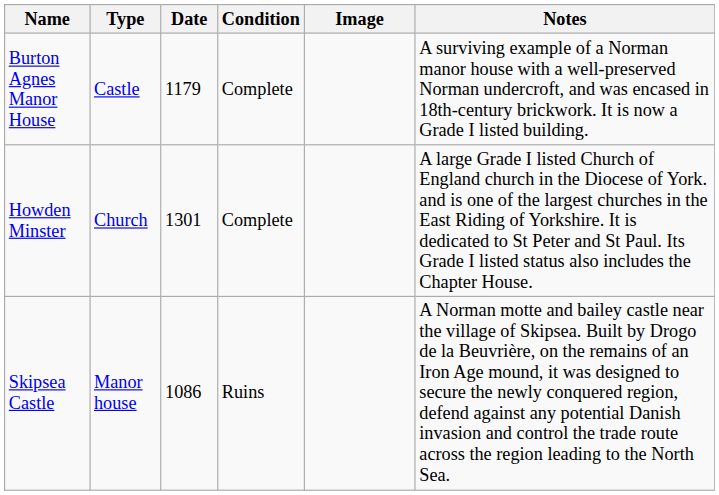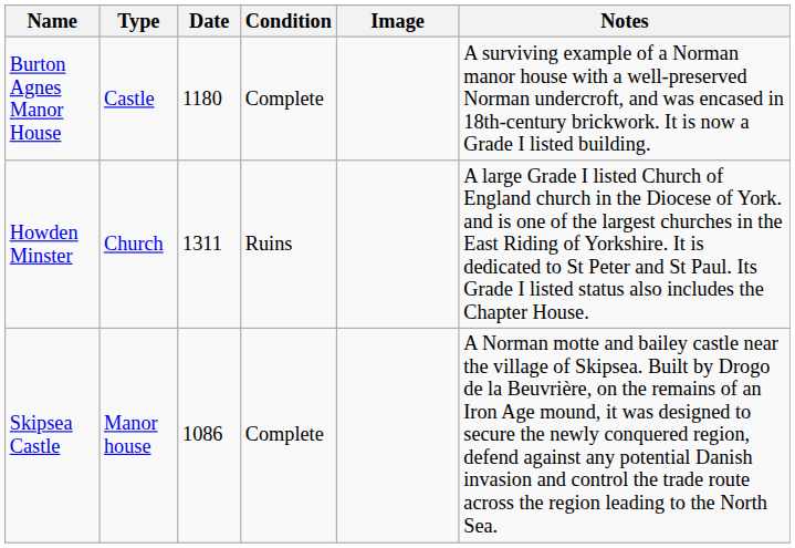 <table class="wikitable sortable" width="100%">
 <tr>
 <th width="12%">Name</th>
 <th width="10%">Type</th>
 <th width="8%">Date</th>
 <th width="10%">Condition</th>
 <th class="unsortable" width="90px">Image</th>
 <th class="unsortable">Notes</th>
 </tr>
 <tr>
 <td><a href='#'>Burton Agnes Manor House</a></td>
 <td><a href='#'>Castle</a></td>
-<td>1179</td>
+<td>1180</td>
 <td>Complete</td>
 <td></td>
 <td>A surviving example of a Norman manor house with a well-preserved Norman undercroft, and was encased in 18th-century brickwork. It is now a Grade I listed building.</td>
 </tr>
 <tr>
 <td><a href='#'>Howden Minster</a></td>
 <td><a href='#'>Church</a></td>
-<td>1301</td>
-<td>Complete</td>
+<td>1311</td>
+<td>Ruins</td>
 <td></td>
 <td>A large Grade I listed Church of England church in the Diocese of York. and is one of the largest churches in the East Riding of Yorkshire. It is dedicated to St Peter and St Paul. Its Grade I listed status also includes the Chapter House.</td>
 </tr>
 <tr>
 <td><a href='#'>Skipsea Castle</a></td>
 <td><a href='#'>Manor house</a></td>
 <td>1086</td>
-<td>Ruins</td>
+<td>Complete</td>
 <td></td>
 <td>A Norman motte and bailey castle near the village of Skipsea. Built by Drogo de la Beuvrière, on the remains of an Iron Age mound, it was designed to secure the newly conquered region, defend against any potential Danish invasion and control the trade route across the region leading to the North Sea.</td>
 </tr>
 </table>
